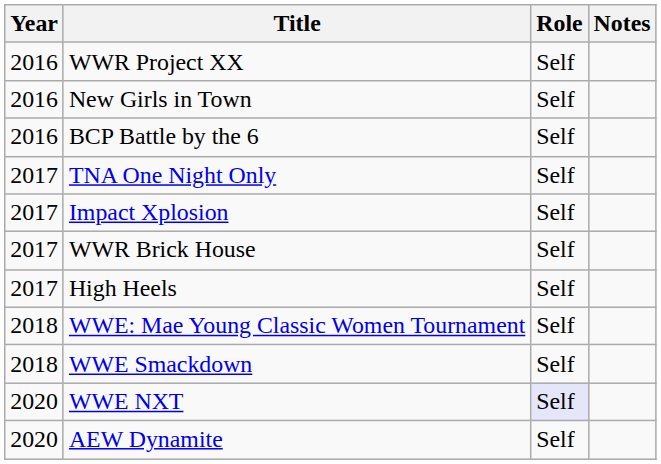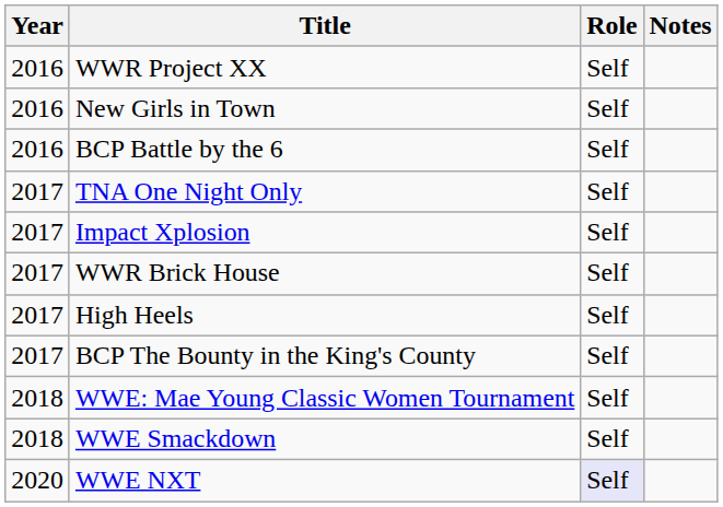 <table class="wikitable">
 <tr>
 <th>Year</th>
 <th>Title</th>
 <th>Role</th>
 <th>Notes</th>
 </tr>
 <tr>
 <td>2016</td>
 <td>WWR Project XX</td>
 <td>Self</td>
 <td></td>
 </tr>
 <tr>
 <td>2016</td>
 <td>New Girls in Town</td>
 <td>Self</td>
 <td></td>
 </tr>
 <tr>
 <td>2016</td>
 <td>BCP Battle by the 6</td>
 <td>Self</td>
 <td></td>
 </tr>
 <tr>
 <td>2017</td>
 <td><a href='#'>TNA One Night Only</a></td>
 <td>Self</td>
 <td></td>
 </tr>
 <tr>
 <td>2017</td>
 <td><a href='#'>Impact Xplosion</a></td>
 <td>Self</td>
 <td></td>
 </tr>
 <tr>
 <td>2017</td>
 <td>WWR Brick House</td>
 <td>Self</td>
 <td></td>
 </tr>
 <tr>
 <td>2017</td>
 <td>High Heels</td>
 <td>Self</td>
 <td></td>
 </tr>
 <tr>
+<td>2017</td>
+<td>BCP The Bounty in the King's County</td>
+<td>Self</td>
+<td></td>
+</tr>
+<tr>
 <td>2018</td>
 <td><a href='#'>WWE: Mae Young Classic Women Tournament</a></td>
 <td>Self</td>
 <td></td>
 </tr>
 <tr>
 <td>2018</td>
 <td><a href='#'>WWE Smackdown</a></td>
 <td>Self</td>
 <td></td>
 </tr>
 <tr>
 <td>2020</td>
 <td><a href='#'>WWE NXT</a></td>
 <td style="background: lavender;">Self</td>
 <td></td>
 </tr>
-<tr>
-<td>2020</td>
-<td><a href='#'>AEW Dynamite</a></td>
-<td>Self</td>
-<td></td>
-</tr>
 </table>
